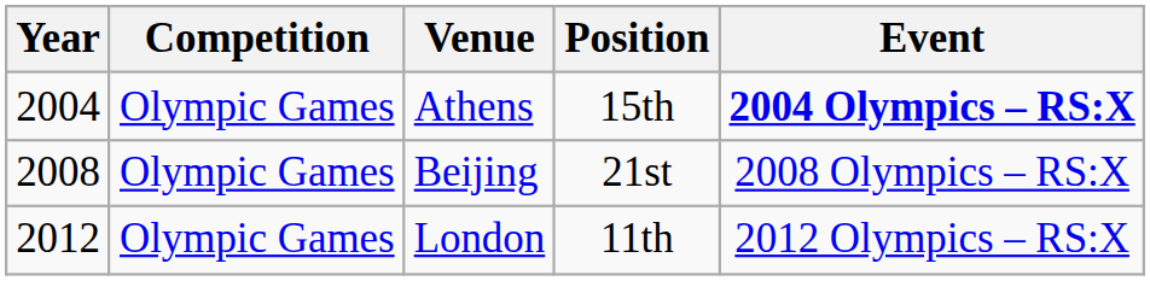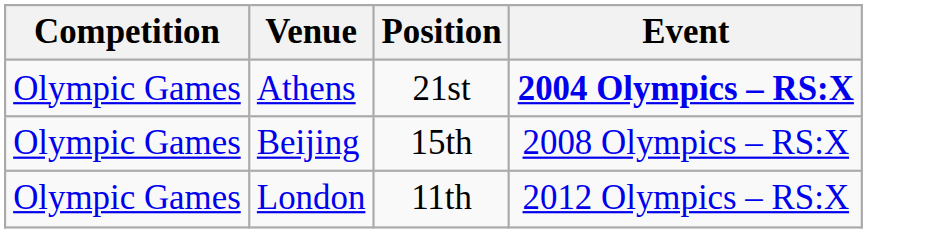 <table class="wikitable" style="text-align:center;">
 <tr>
-<th>Year</th>
 <th>Competition</th>
 <th>Venue</th>
 <th>Position</th>
 <th>Event</th>
 </tr>
 <tr>
-<td rowspan=1>2004</td>
 <td rowspan=1 align=left><a href='#'>Olympic Games</a></td>
 <td rowspan=1 align=left> <a href='#'>Athens</a></td>
-<td>15th</td>
+<td>21st</td>
 <td><strong><a href='#'>2004 Olympics – RS:X</a></strong></td>
 </tr>
 <tr>
-<td rowspan=1>2008</td>
 <td rowspan=1 align=left><a href='#'>Olympic Games</a></td>
 <td rowspan=1 align=left> <a href='#'>Beijing</a></td>
-<td>21st</td>
+<td>15th</td>
 <td><a href='#'>2008 Olympics – RS:X</a></td>
 </tr>
 <tr>
-<td rowspan=1>2012</td>
 <td rowspan=1 align=left><a href='#'>Olympic Games</a></td>
 <td rowspan=1 align=left> <a href='#'>London</a></td>
 <td>11th</td>
 <td><a href='#'>2012 Olympics – RS:X</a></td>
 </tr>
 </table>
